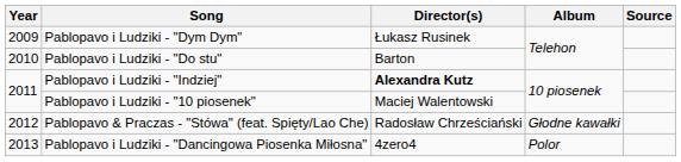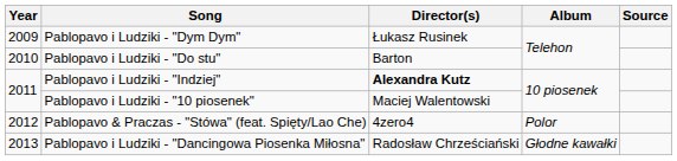 <table class="wikitable">
 <tr>
 <th>Year</th>
 <th>Song</th>
 <th>Director(s)</th>
 <th>Album</th>
 <th>Source</th>
 </tr>
 <tr>
 <td>2009</td>
 <td>Pablopavo i Ludziki - "Dym Dym"</td>
 <td>Łukasz Rusinek</td>
 <td rowspan=2><em>Telehon</em></td>
 <td></td>
 </tr>
 <tr>
 <td>2010</td>
 <td>Pablopavo i Ludziki - "Do stu"</td>
 <td>Barton</td>
 <td></td>
 </tr>
 <tr>
 <td rowspan=2>2011</td>
 <td>Pablopavo i Ludziki - "Indziej"</td>
 <td><strong>Alexandra Kutz</strong></td>
 <td rowspan=2><em>10 piosenek</em></td>
 <td></td>
 </tr>
 <tr>
 <td>Pablopavo i Ludziki - "10 piosenek"</td>
 <td>Maciej Walentowski</td>
 <td></td>
 </tr>
 <tr>
 <td>2012</td>
 <td>Pablopavo & Praczas - "Stówa" (feat. Spięty/Lao Che)</td>
-<td>Radosław Chrześciański</td>
-<td><em>Głodne kawałki</em></td>
+<td>4zero4</td>
+<td><em>Polor</em></td>
 <td></td>
 </tr>
 <tr>
 <td>2013</td>
 <td>Pablopavo i Ludziki - "Dancingowa Piosenka Miłosna"</td>
-<td>4zero4</td>
-<td><em>Polor</em></td>
+<td>Radosław Chrześciański</td>
+<td><em>Głodne kawałki</em></td>
 <td></td>
 </tr>
 </table>
